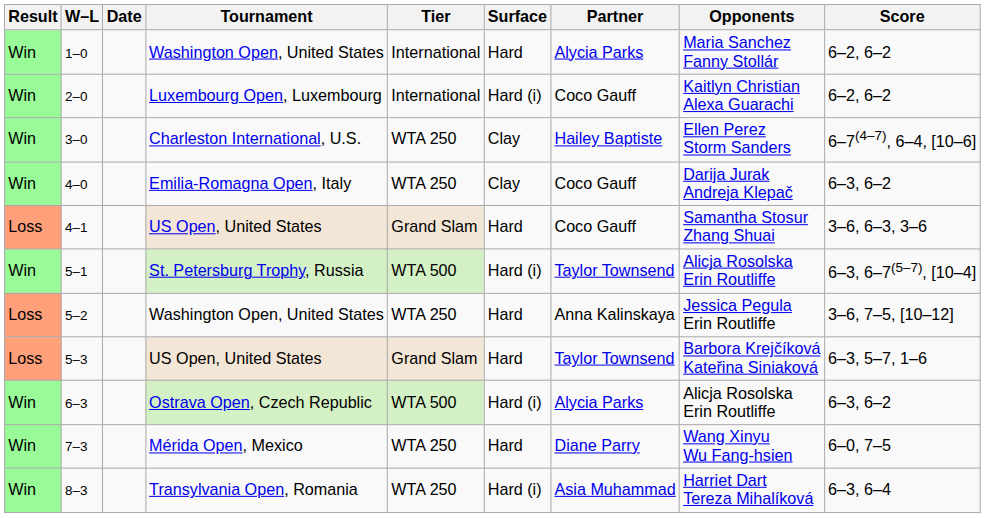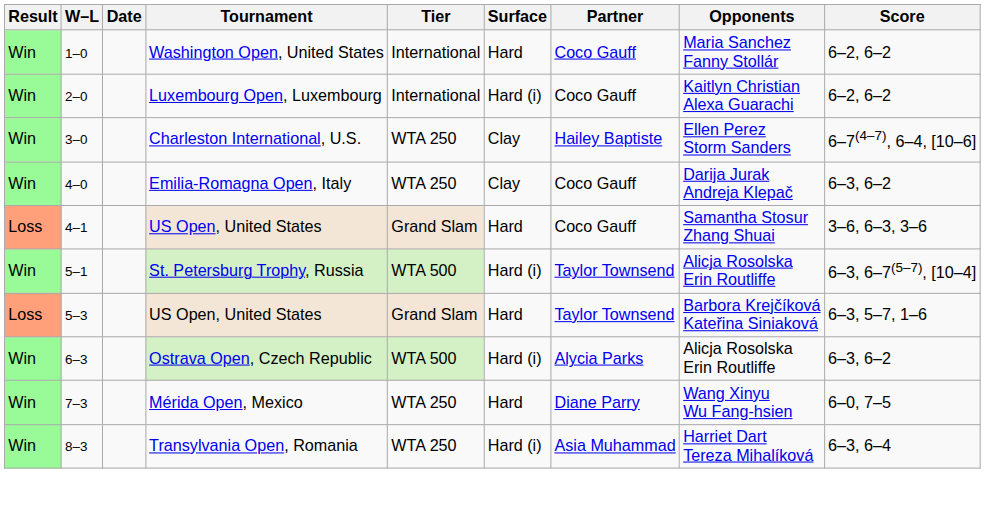 <table class="sortable wikitable">
 <tr>
 <th>Result</th>
 <th class="unsortable">W–L</th>
 <th>Date</th>
 <th>Tournament</th>
 <th>Tier</th>
 <th>Surface</th>
 <th>Partner</th>
 <th>Opponents</th>
 <th class="unsortable">Score</th>
 </tr>
 <tr>
 <td bgcolor=98FB98>Win</td>
 <td><small>1–0</small></td>
 <td><a href='#'></a></td>
 <td><a href='#'>Washington Open</a>, United States</td>
 <td>International</td>
 <td>Hard</td>
-<td> <a href='#'>Alycia Parks</a></td>
+<td> <a href='#'>Coco Gauff</a></td>
 <td> <a href='#'>Maria Sanchez</a> <br>  <a href='#'>Fanny Stollár</a></td>
 <td>6–2, 6–2</td>
 </tr>
 <tr>
 <td bgcolor=98FB98>Win</td>
 <td><small>2–0</small></td>
 <td><a href='#'></a></td>
 <td><a href='#'>Luxembourg Open</a>, Luxembourg</td>
 <td>International</td>
 <td>Hard (i)</td>
 <td> Coco Gauff</td>
 <td> <a href='#'>Kaitlyn Christian</a> <br>  <a href='#'>Alexa Guarachi</a></td>
 <td>6–2, 6–2</td>
 </tr>
 <tr>
 <td bgcolor=98FB98>Win</td>
 <td><small>3–0</small></td>
 <td><a href='#'></a></td>
 <td><a href='#'>Charleston International</a>, U.S.</td>
 <td>WTA 250</td>
 <td>Clay</td>
 <td> <a href='#'>Hailey Baptiste</a></td>
 <td> <a href='#'>Ellen Perez</a> <br>  <a href='#'>Storm Sanders</a></td>
 <td>6–7<sup>(4–7)</sup>, 6–4, [10–6]</td>
 </tr>
 <tr>
 <td bgcolor=98FB98>Win</td>
 <td><small>4–0</small></td>
 <td><a href='#'></a></td>
 <td><a href='#'>Emilia-Romagna Open</a>, Italy</td>
 <td>WTA 250</td>
 <td>Clay</td>
 <td> Coco Gauff</td>
 <td> <a href='#'>Darija Jurak</a> <br>  <a href='#'>Andreja Klepač</a></td>
 <td>6–3, 6–2</td>
 </tr>
 <tr>
 <td bgcolor=ffa07a>Loss</td>
 <td><small>4–1</small></td>
 <td><a href='#'></a></td>
 <td bgcolor=F3E6D7><a href='#'>US Open</a>, United States</td>
 <td bgcolor=F3E6D7>Grand Slam</td>
 <td>Hard</td>
 <td> Coco Gauff</td>
 <td> <a href='#'>Samantha Stosur</a> <br>  <a href='#'>Zhang Shuai</a></td>
 <td>3–6, 6–3, 3–6</td>
 </tr>
 <tr>
 <td bgcolor=98FB98>Win</td>
 <td><small>5–1</small></td>
 <td><a href='#'></a></td>
 <td bgcolor=D4F1C5><a href='#'>St. Petersburg Trophy</a>, Russia</td>
 <td bgcolor=D4F1C5>WTA 500</td>
 <td>Hard (i)</td>
 <td> <a href='#'>Taylor Townsend</a></td>
 <td> <a href='#'>Alicja Rosolska</a> <br>  <a href='#'>Erin Routliffe</a></td>
 <td>6–3, 6–7<sup>(5–7)</sup>, [10–4]</td>
 </tr>
 <tr>
 <td bgcolor=FFA07A>Loss</td>
-<td><small>5–2</small></td>
-<td><a href='#'></a></td>
-<td>Washington Open, United States</td>
-<td>WTA 250</td>
-<td>Hard</td>
-<td> Anna Kalinskaya</td>
-<td> <a href='#'>Jessica Pegula</a> <br>  Erin Routliffe</td>
-<td>3–6, 7–5, [10–12]</td>
-</tr>
-<tr>
-<td bgcolor=FFA07A>Loss</td>
 <td><small>5–3</small></td>
 <td><a href='#'></a></td>
 <td bgcolor=F3E6D7>US Open, United States</td>
 <td bgcolor=F3E6D7>Grand Slam</td>
 <td>Hard</td>
 <td> <a href='#'>Taylor Townsend</a></td>
 <td> <a href='#'>Barbora Krejčíková</a> <br>  <a href='#'>Kateřina Siniaková</a></td>
 <td>6–3, 5–7, 1–6</td>
 </tr>
 <tr>
 <td bgcolor=98FB98>Win</td>
 <td><small>6–3</small></td>
 <td><a href='#'></a></td>
 <td bgcolor=D4F1C5><a href='#'>Ostrava Open</a>, Czech Republic</td>
 <td bgcolor=D4F1C5>WTA 500</td>
 <td>Hard (i)</td>
 <td> <a href='#'>Alycia Parks</a></td>
 <td> Alicja Rosolska <br>  Erin Routliffe</td>
 <td>6–3, 6–2</td>
 </tr>
 <tr>
 <td bgcolor=98FB98>Win</td>
 <td><small>7–3</small></td>
 <td><a href='#'></a></td>
 <td><a href='#'>Mérida Open</a>, Mexico</td>
 <td>WTA 250</td>
 <td>Hard</td>
 <td> <a href='#'>Diane Parry</a></td>
 <td> <a href='#'>Wang Xinyu</a> <br>  <a href='#'>Wu Fang-hsien</a></td>
 <td>6–0, 7–5</td>
 </tr>
 <tr>
 <td bgcolor=98FB98>Win</td>
 <td><small>8–3</small></td>
 <td><a href='#'></a></td>
 <td><a href='#'>Transylvania Open</a>, Romania</td>
 <td>WTA 250</td>
 <td>Hard (i)</td>
 <td> <a href='#'>Asia Muhammad</a></td>
 <td> <a href='#'>Harriet Dart</a> <br>  <a href='#'>Tereza Mihalíková</a></td>
 <td>6–3, 6–4</td>
 </tr>
 </table>
